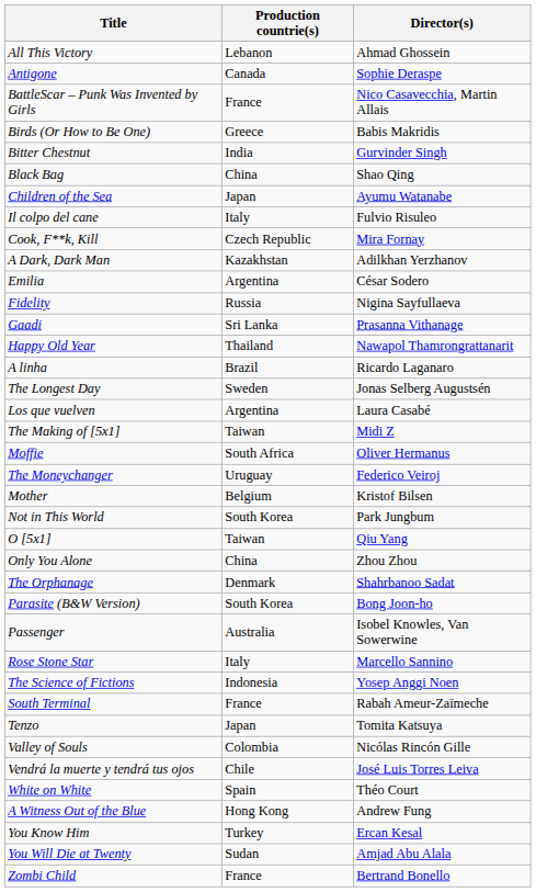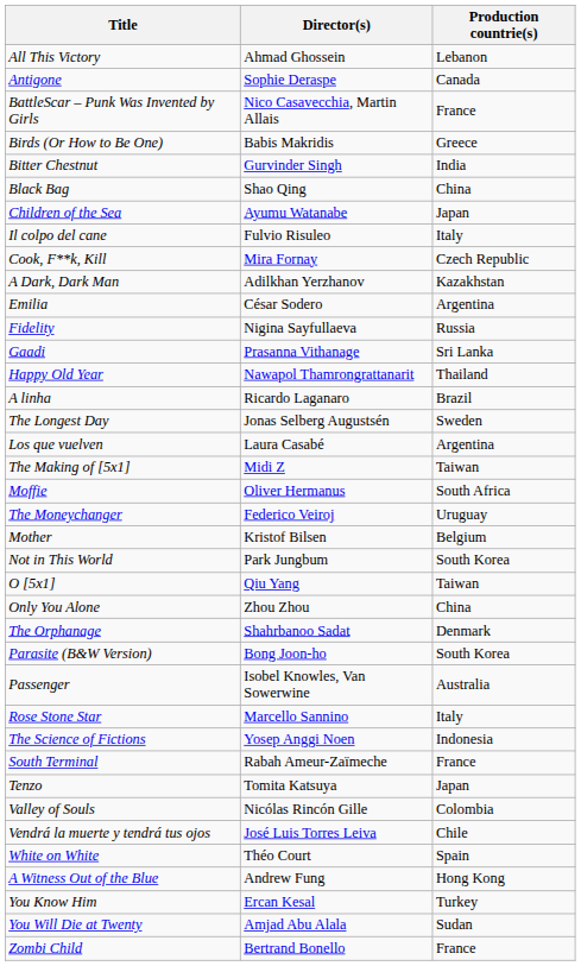 <table class="sortable wikitable" style="width:100%; margin-bottom:4px" cellpadding="5">
 <tr>
 <th scope="col">Title</th>
+<th scope="col">Director(s)</th>
 <th scope="col">Production countrie(s)</th>
-<th scope="col">Director(s)</th>
 </tr>
 <tr>
 <td><em>All This Victory</em></td>
+<td>Ahmad Ghossein</td>
 <td>Lebanon</td>
-<td>Ahmad Ghossein</td>
 </tr>
 <tr>
 <td><em><a href='#'>Antigone</a></em></td>
+<td><a href='#'>Sophie Deraspe</a></td>
 <td>Canada</td>
-<td><a href='#'>Sophie Deraspe</a></td>
 </tr>
 <tr>
 <td><em>BattleScar – Punk Was Invented by Girls</em></td>
+<td><a href='#'>Nico Casavecchia</a>, Martin Allais</td>
 <td>France</td>
-<td><a href='#'>Nico Casavecchia</a>, Martin Allais</td>
 </tr>
 <tr>
 <td><em>Birds (Or How to Be One)</em></td>
+<td>Babis Makridis</td>
 <td>Greece</td>
-<td>Babis Makridis</td>
 </tr>
 <tr>
 <td><em>Bitter Chestnut</em></td>
+<td><a href='#'>Gurvinder Singh</a></td>
 <td>India</td>
-<td><a href='#'>Gurvinder Singh</a></td>
 </tr>
 <tr>
 <td><em>Black Bag</em></td>
+<td>Shao Qing</td>
 <td>China</td>
-<td>Shao Qing</td>
 </tr>
 <tr>
 <td><em><a href='#'>Children of the Sea</a></em></td>
+<td><a href='#'>Ayumu Watanabe</a></td>
 <td>Japan</td>
-<td><a href='#'>Ayumu Watanabe</a></td>
 </tr>
 <tr>
 <td><em>Il colpo del cane</em></td>
+<td>Fulvio Risuleo</td>
 <td>Italy</td>
-<td>Fulvio Risuleo</td>
 </tr>
 <tr>
 <td><em>Cook, F**k, Kill</em></td>
+<td><a href='#'>Mira Fornay</a></td>
 <td>Czech Republic</td>
-<td><a href='#'>Mira Fornay</a></td>
 </tr>
 <tr>
 <td><em>A Dark, Dark Man</em></td>
+<td>Adilkhan Yerzhanov</td>
 <td>Kazakhstan</td>
-<td>Adilkhan Yerzhanov</td>
 </tr>
 <tr>
 <td><em>Emilia</em></td>
+<td>César Sodero</td>
 <td>Argentina</td>
-<td>César Sodero</td>
 </tr>
 <tr>
 <td><em><a href='#'>Fidelity</a></em></td>
+<td>Nigina Sayfullaeva</td>
 <td>Russia</td>
-<td>Nigina Sayfullaeva</td>
 </tr>
 <tr>
 <td><em><a href='#'>Gaadi</a></em></td>
+<td><a href='#'>Prasanna Vithanage</a></td>
 <td>Sri Lanka</td>
-<td><a href='#'>Prasanna Vithanage</a></td>
 </tr>
 <tr>
 <td><em><a href='#'>Happy Old Year</a></em></td>
+<td><a href='#'>Nawapol Thamrongrattanarit</a></td>
 <td>Thailand</td>
-<td><a href='#'>Nawapol Thamrongrattanarit</a></td>
 </tr>
 <tr>
 <td><em>A linha</em></td>
+<td>Ricardo Laganaro</td>
 <td>Brazil</td>
-<td>Ricardo Laganaro</td>
 </tr>
 <tr>
 <td><em>The Longest Day</em></td>
+<td>Jonas Selberg Augustsén</td>
 <td>Sweden</td>
-<td>Jonas Selberg Augustsén</td>
 </tr>
 <tr>
 <td><em>Los que vuelven</em></td>
+<td>Laura Casabé</td>
 <td>Argentina</td>
-<td>Laura Casabé</td>
 </tr>
 <tr>
 <td><em>The Making of [5x1]</em></td>
+<td><a href='#'>Midi Z</a></td>
 <td>Taiwan</td>
-<td><a href='#'>Midi Z</a></td>
 </tr>
 <tr>
 <td><em><a href='#'>Moffie</a></em></td>
+<td><a href='#'>Oliver Hermanus</a></td>
 <td>South Africa</td>
-<td><a href='#'>Oliver Hermanus</a></td>
 </tr>
 <tr>
 <td><em><a href='#'>The Moneychanger</a></em></td>
+<td><a href='#'>Federico Veiroj</a></td>
 <td>Uruguay</td>
-<td><a href='#'>Federico Veiroj</a></td>
 </tr>
 <tr>
 <td><em>Mother</em></td>
+<td>Kristof Bilsen</td>
 <td>Belgium</td>
-<td>Kristof Bilsen</td>
 </tr>
 <tr>
 <td><em>Not in This World</em></td>
+<td>Park Jungbum</td>
 <td>South Korea</td>
-<td>Park Jungbum</td>
 </tr>
 <tr>
 <td><em>O [5x1]</em></td>
+<td><a href='#'>Qiu Yang</a></td>
 <td>Taiwan</td>
-<td><a href='#'>Qiu Yang</a></td>
 </tr>
 <tr>
 <td><em>Only You Alone</em></td>
+<td>Zhou Zhou</td>
 <td>China</td>
-<td>Zhou Zhou</td>
 </tr>
 <tr>
 <td><em><a href='#'>The Orphanage</a></em></td>
+<td><a href='#'>Shahrbanoo Sadat</a></td>
 <td>Denmark</td>
-<td><a href='#'>Shahrbanoo Sadat</a></td>
 </tr>
 <tr>
 <td><em><a href='#'>Parasite</a> (B&W Version)</em></td>
+<td><a href='#'>Bong Joon-ho</a></td>
 <td>South Korea</td>
-<td><a href='#'>Bong Joon-ho</a></td>
 </tr>
 <tr>
 <td><em>Passenger</em></td>
+<td>Isobel Knowles, Van Sowerwine</td>
 <td>Australia</td>
-<td>Isobel Knowles, Van Sowerwine</td>
 </tr>
 <tr>
 <td><em><a href='#'>Rose Stone Star</a></em></td>
+<td><a href='#'>Marcello Sannino</a></td>
 <td>Italy</td>
-<td><a href='#'>Marcello Sannino</a></td>
 </tr>
 <tr>
 <td><em><a href='#'>The Science of Fictions</a></em></td>
+<td><a href='#'>Yosep Anggi Noen</a></td>
 <td>Indonesia</td>
-<td><a href='#'>Yosep Anggi Noen</a></td>
 </tr>
 <tr>
 <td><em><a href='#'>South Terminal</a></em></td>
+<td>Rabah Ameur-Zaïmeche</td>
 <td>France</td>
-<td>Rabah Ameur-Zaïmeche</td>
 </tr>
 <tr>
 <td><em>Tenzo</em></td>
+<td>Tomita Katsuya</td>
 <td>Japan</td>
-<td>Tomita Katsuya</td>
 </tr>
 <tr>
 <td><em>Valley of Souls</em></td>
+<td>Nicólas Rincón Gille</td>
 <td>Colombia</td>
-<td>Nicólas Rincón Gille</td>
 </tr>
 <tr>
 <td><em>Vendrá la muerte y tendrá tus ojos</em></td>
+<td><a href='#'>José Luis Torres Leiva</a></td>
 <td>Chile</td>
-<td><a href='#'>José Luis Torres Leiva</a></td>
 </tr>
 <tr>
 <td><em><a href='#'>White on White</a></em></td>
+<td>Théo Court</td>
 <td>Spain</td>
-<td>Théo Court</td>
 </tr>
 <tr>
 <td><em><a href='#'>A Witness Out of the Blue</a></em></td>
+<td>Andrew Fung</td>
 <td>Hong Kong</td>
-<td>Andrew Fung</td>
 </tr>
 <tr>
 <td><em>You Know Him</em></td>
+<td><a href='#'>Ercan Kesal</a></td>
 <td>Turkey</td>
-<td><a href='#'>Ercan Kesal</a></td>
 </tr>
 <tr>
 <td><em><a href='#'>You Will Die at Twenty</a></em></td>
+<td><a href='#'>Amjad Abu Alala</a></td>
 <td>Sudan</td>
-<td><a href='#'>Amjad Abu Alala</a></td>
 </tr>
 <tr>
 <td><em><a href='#'>Zombi Child</a></em></td>
+<td><a href='#'>Bertrand Bonello</a></td>
 <td>France</td>
-<td><a href='#'>Bertrand Bonello</a></td>
 </tr>
 </table>
